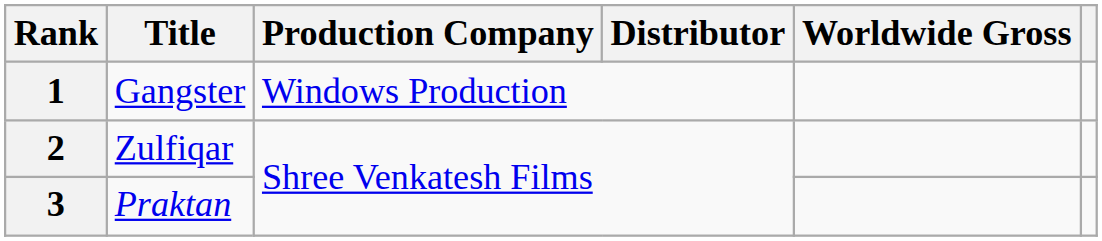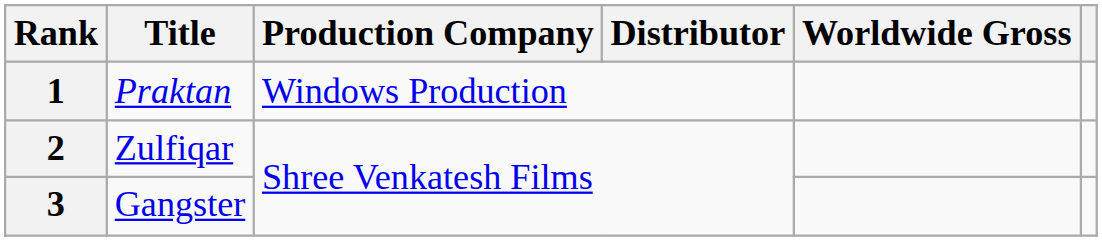 <table class="wikitable sortable" style="margin:auto; margin:auto;">
 <tr>
 <th>Rank</th>
 <th>Title</th>
 <th>Production Company</th>
 <th>Distributor</th>
 <th>Worldwide Gross</th>
 <th scope="col" class="unsortable"></th>
 </tr>
 <tr>
 <th>1</th>
-<td><a href='#'>Gangster</a></td>
+<td><em><a href='#'>Praktan</a></em></td>
 <td colspan="2"><a href='#'>Windows Production</a></td>
 <td></td>
 <td style="text-align:center;"></td>
 </tr>
 <tr>
 <th>2</th>
 <td><a href='#'>Zulfiqar</a></td>
 <td colspan="2" rowspan="2"><a href='#'>Shree Venkatesh Films</a></td>
 <td></td>
 <td style="text-align: center;"></td>
 </tr>
 <tr>
 <th>3</th>
-<td><em><a href='#'>Praktan</a></em></td>
+<td><a href='#'>Gangster</a></td>
 <td></td>
 <td style="text-align: center;"></td>
 </tr>
 </table>
